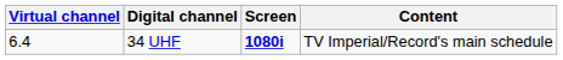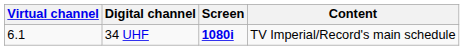 <table class = "wikitable">
 <tr>
 <th><a href='#'>Virtual channel</a></th>
 <th>Digital channel</th>
 <th>Screen</th>
 <th>Content</th>
 </tr>
 <tr>
-<td>6.4</td>
+<td>6.1</td>
 <td>34 <a href='#'>UHF</a></td>
 <td><strong><a href='#'>1080i</a></strong></td>
 <td>TV Imperial/Record's main schedule</td>
 </tr>
 </table>
